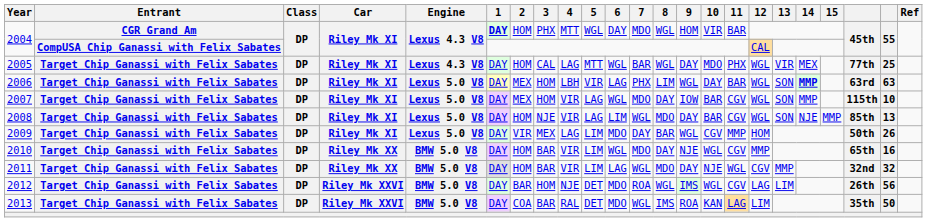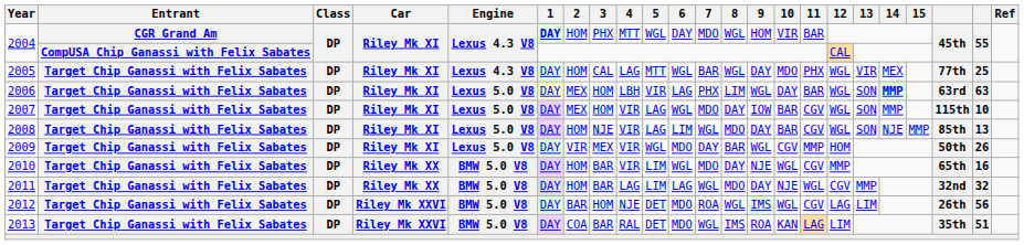 <table class="wikitable" style="text-align:center; font-size:85%">
 <tr>
 <th scope="col">Year</th>
 <th scope="col">Entrant</th>
 <th scope="col">Class</th>
 <th scope="col">Car</th>
 <th scope="col">Engine</th>
 <th scope="col">1</th>
 <th scope="col">2</th>
 <th scope="col">3</th>
 <th scope="col">4</th>
 <th scope="col">5</th>
 <th scope="col">6</th>
 <th scope="col">7</th>
 <th scope="col">8</th>
 <th scope="col">9</th>
 <th scope="col">10</th>
 <th scope="col">11</th>
 <th scope="col">12</th>
 <th scope="col">13</th>
 <th scope="col">14</th>
 <th scope="col">15</th>
 <th scope="col"></th>
 <th scope="col"></th>
 <th>Ref</th>
 </tr>
 <tr>
 <td rowspan=2><a href='#'>2004</a></td>
 <th nowrap><a href='#'>CGR Grand Am</a></th>
 <th rowspan=2>DP</th>
 <th rowspan=2 nowrap><a href='#'>Riley Mk XI</a></th>
 <th rowspan=2 nowrap><a href='#'>Lexus</a> 4.3 <a href='#'>V8</a></th>
 <td style="background:#dfffdf;"><strong><a href='#'>DAY</a></strong><br></td>
 <td><a href='#'>HOM</a></td>
 <td><a href='#'>PHX</a></td>
 <td><a href='#'>MTT</a></td>
 <td><a href='#'>WGL</a></td>
 <td><a href='#'>DAY</a></td>
 <td><a href='#'>MDO</a></td>
 <td><a href='#'>WGL</a></td>
 <td><a href='#'>HOM</a></td>
 <td><a href='#'>VIR</a></td>
 <td><a href='#'>BAR</a></td>
 <td colspan=4></td>
 <th rowspan=2>45th</th>
 <th rowspan=2>55</th>
 <td rowspan="2"></td>
 </tr>
 <tr>
 <th nowrap><a href='#'>CompUSA Chip Ganassi with Felix Sabates</a></th>
 <td colspan=11></td>
 <td style="background:#ffdf9f;"><a href='#'>CAL</a><br></td>
 <td colspan=3></td>
 </tr>
 <tr>
 <td><a href='#'>2005</a></td>
 <th nowrap><a href='#'>Target Chip Ganassi with Felix Sabates</a></th>
 <th>DP</th>
 <th nowrap><a href='#'>Riley Mk XI</a></th>
 <th nowrap><a href='#'>Lexus</a> 4.3 <a href='#'>V8</a></th>
 <td style="background:#dfffdf;"><a href='#'>DAY</a><br></td>
 <td><a href='#'>HOM</a></td>
 <td><a href='#'>CAL</a></td>
 <td><a href='#'>LAG</a></td>
 <td><a href='#'>MTT</a></td>
 <td><a href='#'>WGL</a></td>
 <td><a href='#'>BAR</a></td>
 <td><a href='#'>WGL</a></td>
 <td><a href='#'>DAY</a></td>
 <td><a href='#'>MDO</a></td>
 <td><a href='#'>PHX</a></td>
 <td><a href='#'>WGL</a></td>
 <td><a href='#'>VIR</a></td>
 <td><a href='#'>MEX</a></td>
 <td></td>
 <th>77th</th>
 <th>25</th>
 <td></td>
 </tr>
 <tr>
 <td><a href='#'>2006</a></td>
 <th><a href='#'>Target Chip Ganassi with Felix Sabates</a></th>
 <th>DP</th>
 <th><a href='#'>Riley Mk XI</a></th>
 <th><a href='#'>Lexus</a> 5.0 <a href='#'>V8</a></th>
 <td style="background:#ffffbf;"><a href='#'>DAY</a><br></td>
 <td><a href='#'>MEX</a></td>
 <td><a href='#'>HOM</a></td>
 <td><a href='#'>LBH</a></td>
 <td><a href='#'>VIR</a></td>
 <td><a href='#'>LAG</a></td>
 <td><a href='#'>PHX</a></td>
 <td><a href='#'>LIM</a></td>
 <td><a href='#'>WGL</a></td>
 <td><a href='#'>DAY</a></td>
 <td><a href='#'>BAR</a></td>
 <td><a href='#'>WGL</a></td>
 <td><a href='#'>SON</a></td>
 <td style="background:#dfffdf;"><strong><a href='#'>MMP</a></strong><br></td>
 <td></td>
 <th>63rd</th>
 <th>63</th>
 <td></td>
 </tr>
 <tr>
 <td><a href='#'>2007</a></td>
 <th nowrap><a href='#'>Target Chip Ganassi with Felix Sabates</a></th>
 <th>DP</th>
 <th nowrap><a href='#'>Riley Mk XI</a></th>
 <th nowrap><a href='#'>Lexus</a> 5.0 <a href='#'>V8</a></th>
 <td style="background:#efcfff;"><a href='#'>DAY</a><br></td>
 <td><a href='#'>MEX</a></td>
 <td><a href='#'>HOM</a></td>
 <td><a href='#'>VIR</a></td>
 <td><a href='#'>LAG</a></td>
 <td><a href='#'>WGL</a></td>
 <td><a href='#'>MDO</a></td>
 <td><a href='#'>DAY</a></td>
 <td><a href='#'>IOW</a></td>
 <td><a href='#'>BAR</a></td>
 <td><a href='#'>CGV</a></td>
 <td><a href='#'>WGL</a></td>
 <td><a href='#'>SON</a></td>
 <td><a href='#'>MMP</a></td>
 <td></td>
 <th>115th</th>
 <th>10</th>
 <td></td>
 </tr>
 <tr>
 <td><a href='#'>2008</a></td>
 <th><a href='#'>Target Chip Ganassi with Felix Sabates</a></th>
 <th>DP</th>
 <th><a href='#'>Riley Mk XI</a></th>
 <th><a href='#'>Lexus</a> 5.0 <a href='#'>V8</a></th>
 <td style="background:#efcfff;"><a href='#'>DAY</a><br></td>
 <td><a href='#'>HOM</a></td>
 <td><a href='#'>NJE</a></td>
 <td><a href='#'>VIR</a></td>
 <td><a href='#'>LAG</a></td>
 <td><a href='#'>LIM</a></td>
 <td><a href='#'>WGL</a></td>
 <td><a href='#'>MDO</a></td>
 <td><a href='#'>DAY</a></td>
 <td><a href='#'>BAR</a></td>
 <td><a href='#'>CGV</a></td>
 <td><a href='#'>WGL</a></td>
 <td><a href='#'>SON</a></td>
 <td><a href='#'>NJE</a></td>
 <td><a href='#'>MMP</a></td>
 <th>85th</th>
 <th>13</th>
 <td></td>
 </tr>
 <tr>
 <td><a href='#'>2009</a></td>
 <th><a href='#'>Target Chip Ganassi with Felix Sabates</a></th>
 <th>DP</th>
 <th><a href='#'>Riley Mk XI</a></th>
 <th><a href='#'>Lexus</a> 5.0 <a href='#'>V8</a></th>
 <td style="background:#dfffdf;"><a href='#'>DAY</a><br></td>
 <td><a href='#'>VIR</a></td>
 <td><a href='#'>MEX</a></td>
-<td><a href='#'>LAG</a></td>
-<td><a href='#'>LIM</a></td>
+<td><a href='#'>VIR</a></td>
+<td><a href='#'>WGL</a></td>
 <td><a href='#'>MDO</a></td>
 <td><a href='#'>DAY</a></td>
 <td><a href='#'>BAR</a></td>
 <td><a href='#'>WGL</a></td>
 <td><a href='#'>CGV</a></td>
 <td><a href='#'>MMP</a></td>
 <td><a href='#'>HOM</a></td>
 <td colspan=3></td>
 <th>50th</th>
 <th>26</th>
 <td></td>
 </tr>
 <tr>
 <td><a href='#'>2010</a></td>
 <th><a href='#'>Target Chip Ganassi with Felix Sabates</a></th>
 <th>DP</th>
 <th><a href='#'>Riley Mk XX</a></th>
 <th><a href='#'>BMW</a> 5.0 <a href='#'>V8</a></th>
 <td style="background:#efcfff;"><a href='#'>DAY</a><br></td>
 <td><a href='#'>HOM</a></td>
 <td><a href='#'>BAR</a></td>
 <td><a href='#'>VIR</a></td>
 <td><a href='#'>LIM</a></td>
 <td><a href='#'>WGL</a></td>
 <td><a href='#'>MDO</a></td>
 <td><a href='#'>DAY</a></td>
 <td><a href='#'>NJE</a></td>
 <td><a href='#'>WGL</a></td>
 <td><a href='#'>CGV</a></td>
 <td><a href='#'>MMP</a></td>
 <td colspan=3></td>
 <th>65th</th>
 <th>16</th>
 <td></td>
 </tr>
 <tr>
 <td><a href='#'>2011</a></td>
 <th><a href='#'>Target Chip Ganassi with Felix Sabates</a></th>
 <th>DP</th>
 <th><a href='#'>Riley Mk XX</a></th>
 <th><a href='#'>BMW</a> 5.0 <a href='#'>V8</a></th>
 <td style="background:#dfdfdf;"><a href='#'>DAY</a><br></td>
 <td><a href='#'>HOM</a></td>
 <td><a href='#'>BAR</a></td>
-<td><a href='#'>VIR</a></td>
+<td><a href='#'>LAG</a></td>
 <td><a href='#'>LIM</a></td>
 <td><a href='#'>LAG</a></td>
 <td><a href='#'>WGL</a></td>
 <td><a href='#'>MDO</a></td>
 <td><a href='#'>DAY</a></td>
 <td><a href='#'>NJE</a></td>
 <td><a href='#'>WGL</a></td>
 <td><a href='#'>CGV</a></td>
 <td><a href='#'>MMP</a></td>
 <td colspan=2></td>
 <th>32nd</th>
 <th>32</th>
 <td></td>
 </tr>
 <tr>
 <td><a href='#'>2012</a></td>
 <th><a href='#'>Target Chip Ganassi with Felix Sabates</a></th>
 <th>DP</th>
 <th><a href='#'>Riley Mk XXVI</a></th>
 <th><a href='#'>BMW</a> 5.0 <a href='#'>V8</a></th>
 <td style="background:#dfffdf;"><a href='#'>DAY</a><br></td>
 <td><a href='#'>BAR</a></td>
 <td><a href='#'>HOM</a></td>
 <td><a href='#'>NJE</a></td>
 <td><a href='#'>DET</a></td>
 <td><a href='#'>MDO</a></td>
 <td><a href='#'>ROA</a></td>
 <td><a href='#'>WGL</a></td>
 <td style="background:#dfffdf;"><a href='#'>IMS</a><br></td>
 <td><a href='#'>WGL</a></td>
 <td><a href='#'>CGV</a></td>
 <td><a href='#'>LAG</a></td>
 <td><a href='#'>LIM</a></td>
 <td colspan=2></td>
 <th>26th</th>
 <th>56</th>
 <td></td>
 </tr>
 <tr>
 <td><a href='#'>2013</a></td>
 <th><a href='#'>Target Chip Ganassi with Felix Sabates</a></th>
 <th>DP</th>
 <th nowrap><a href='#'>Riley Mk XXVI</a></th>
 <th nowrap><a href='#'>BMW</a> 5.0 <a href='#'>V8</a></th>
 <td style="background:#efcfff;"><a href='#'>DAY</a><br></td>
 <td><a href='#'>COA</a></td>
 <td><a href='#'>BAR</a></td>
 <td><a href='#'>RAL</a></td>
 <td><a href='#'>DET</a></td>
 <td><a href='#'>MDO</a></td>
 <td><a href='#'>WGL</a></td>
 <td><a href='#'>IMS</a></td>
 <td><a href='#'>ROA</a></td>
 <td><a href='#'>KAN</a></td>
 <td style="background:#ffdf9f;"><a href='#'>LAG</a><br></td>
 <td><a href='#'>LIM</a></td>
 <td colspan=3></td>
 <th>35th</th>
-<th>50</th>
+<th>51</th>
 <td></td>
 </tr>
 <tr>
 <th colspan="23"></th>
 </tr>
 </table>
